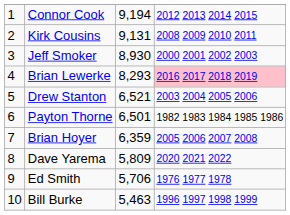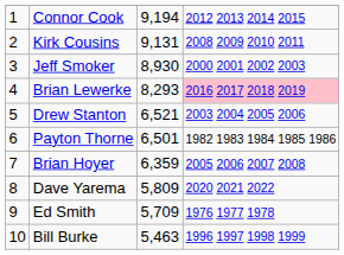 <table class="wikitable">
 <tr>
 </tr>
 <tr>
 <td>1</td>
 <td><a href='#'>Connor Cook</a></td>
 <td>9,194</td>
 <td style="font-size:80%;"><a href='#'>2012</a> <a href='#'>2013</a> <a href='#'>2014</a> <a href='#'>2015</a></td>
 </tr>
 <tr>
 <td>2</td>
 <td><a href='#'>Kirk Cousins</a></td>
 <td>9,131</td>
 <td style="font-size:80%;"><a href='#'>2008</a> <a href='#'>2009</a> <a href='#'>2010</a> <a href='#'>2011</a></td>
 </tr>
 <tr>
 <td>3</td>
 <td><a href='#'>Jeff Smoker</a></td>
 <td>8,930</td>
 <td style="font-size:80%;"><a href='#'>2000</a> <a href='#'>2001</a> <a href='#'>2002</a> <a href='#'>2003</a></td>
 </tr>
 <tr>
 <td>4</td>
 <td><a href='#'>Brian Lewerke</a></td>
 <td>8,293</td>
 <td style="background: pink; font-size:80%;"><a href='#'>2016</a> <a href='#'>2017</a> <a href='#'>2018</a> <a href='#'>2019</a></td>
 </tr>
 <tr>
 <td>5</td>
 <td><a href='#'>Drew Stanton</a></td>
 <td>6,521</td>
 <td style="font-size:80%;"><a href='#'>2003</a> <a href='#'>2004</a> <a href='#'>2005</a> <a href='#'>2006</a></td>
 </tr>
 <tr>
 <td>6</td>
 <td><a href='#'>Payton Thorne</a></td>
 <td>6,501</td>
 <td style="font-size:80%;">1982 1983 1984 1985 1986</td>
 </tr>
 <tr>
 <td>7</td>
 <td><a href='#'>Brian Hoyer</a></td>
 <td>6,359</td>
 <td style="font-size:80%;"><a href='#'>2005</a> <a href='#'>2006</a> <a href='#'>2007</a> <a href='#'>2008</a></td>
 </tr>
 <tr>
 <td>8</td>
 <td>Dave Yarema</td>
 <td>5,809</td>
 <td style="font-size:80%;"><a href='#'>2020</a> <a href='#'>2021</a> <a href='#'>2022</a></td>
 </tr>
 <tr>
 <td>9</td>
 <td>Ed Smith</td>
-<td>5,706</td>
+<td>5,709</td>
 <td style="font-size:80%;"><a href='#'>1976</a> <a href='#'>1977</a> <a href='#'>1978</a></td>
 </tr>
 <tr>
 <td>10</td>
 <td>Bill Burke</td>
 <td>5,463</td>
 <td style="font-size:80%;"><a href='#'>1996</a> <a href='#'>1997</a> <a href='#'>1998</a> <a href='#'>1999</a></td>
 </tr>
 </table>
